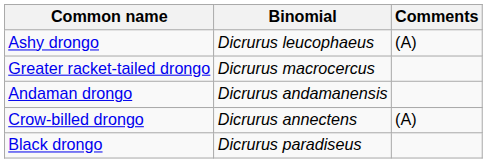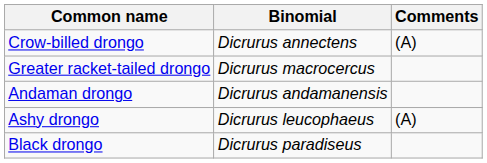 <table class="wikitable">
 <tr>
 <th>Common name</th>
 <th>Binomial</th>
 <th>Comments</th>
 </tr>
 <tr>
-<td><a href='#'>Ashy drongo</a></td>
-<td><em>Dicrurus leucophaeus</em></td>
+<td><a href='#'>Crow-billed drongo</a></td>
+<td><em>Dicrurus annectens</em></td>
 <td>(A)</td>
 </tr>
 <tr>
 <td><a href='#'>Greater racket-tailed drongo</a></td>
 <td><em>Dicrurus macrocercus</em></td>
 <td></td>
 </tr>
 <tr>
 <td><a href='#'>Andaman drongo</a></td>
 <td><em>Dicrurus andamanensis</em></td>
 <td></td>
 </tr>
 <tr>
-<td><a href='#'>Crow-billed drongo</a></td>
-<td><em>Dicrurus annectens</em></td>
+<td><a href='#'>Ashy drongo</a></td>
+<td><em>Dicrurus leucophaeus</em></td>
 <td>(A)</td>
 </tr>
 <tr>
 <td><a href='#'>Black drongo</a></td>
 <td><em>Dicrurus paradiseus</em></td>
 <td></td>
 </tr>
 </table>
